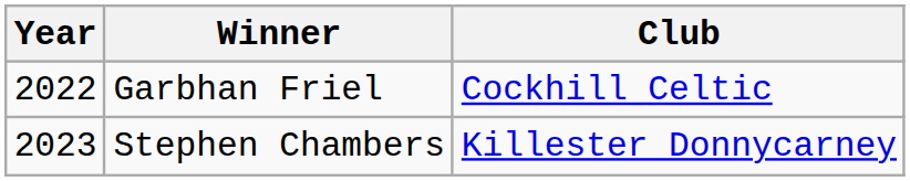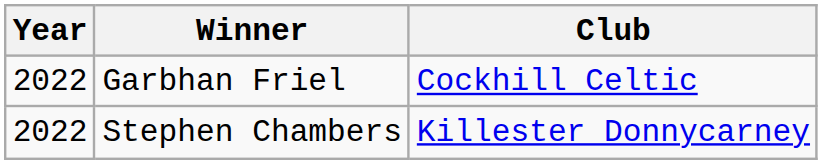 <table class="wikitable">
 <tr>
 <th>Year</th>
 <th>Winner</th>
 <th>Club</th>
 </tr>
 <tr>
 <td>2022</td>
 <td>Garbhan Friel</td>
 <td><a href='#'>Cockhill Celtic</a></td>
 </tr>
 <tr>
-<td>2023</td>
+<td>2022</td>
 <td>Stephen Chambers</td>
 <td><a href='#'>Killester Donnycarney</a></td>
 </tr>
 </table>
